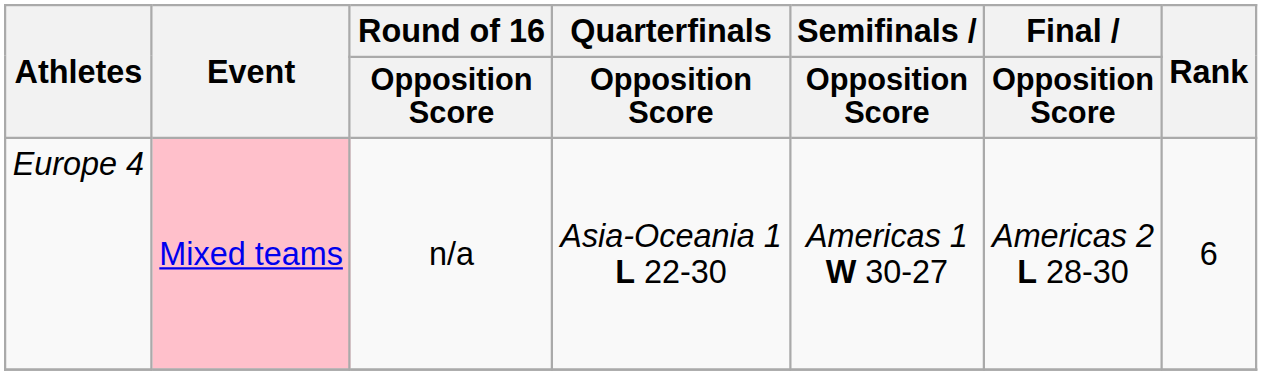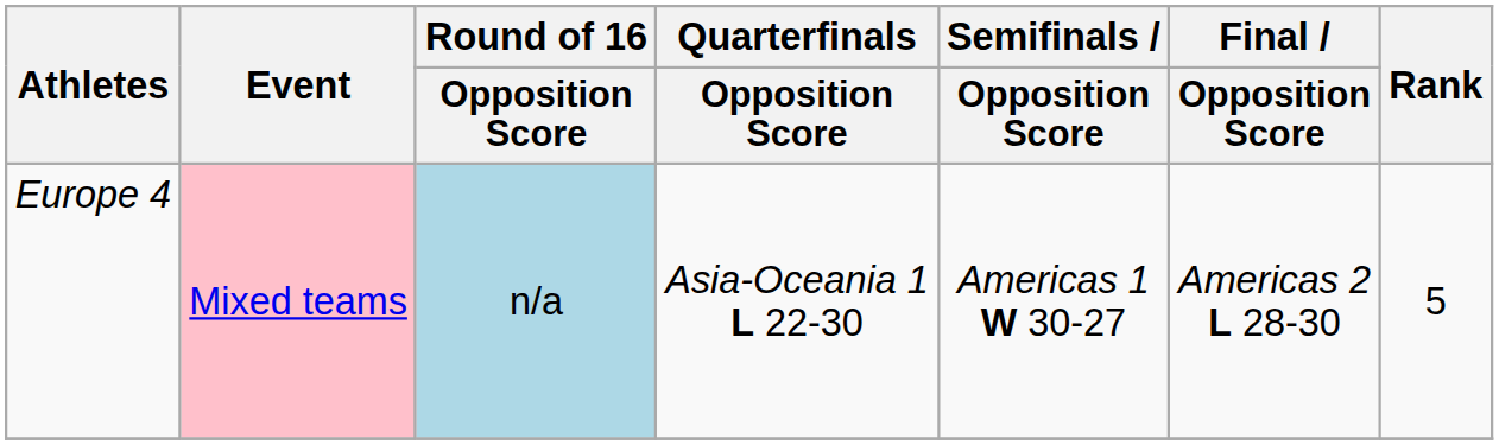 <table class=wikitable style="font-size:90%">
 <tr>
 <th rowspan="2">Athletes</th>
 <th rowspan="2">Event</th>
 <th>Round of 16</th>
 <th>Quarterfinals</th>
 <th>Semifinals / </th>
 <th>Final / </th>
 <th rowspan=2>Rank</th>
 </tr>
 <tr style="font-size:95%">
 <th>Opposition<br>Score</th>
 <th>Opposition<br>Score</th>
 <th>Opposition<br>Score</th>
 <th>Opposition<br>Score</th>
 </tr>
 <tr align=center>
 <td align=left><em>Europe 4</em> <br>  <br>  <br>  <br>  <br>  <br> </td>
 <td align=left style="background: pink;"><a href='#'>Mixed teams</a></td>
-<td align=center>n/a</td>
+<td align=center style="background: lightblue;">n/a</td>
 <td><em>Asia-Oceania 1</em><br><strong>L</strong> 22-30</td>
 <td><em>Americas 1</em><br><strong>W</strong> 30-27</td>
 <td><em>Americas 2</em><br><strong>L</strong> 28-30</td>
-<td>6</td>
+<td>5</td>
 </tr>
 <tr>
 </tr>
 </table>
